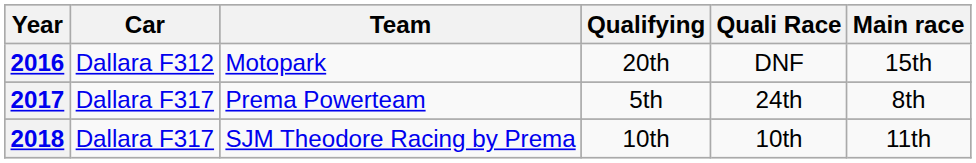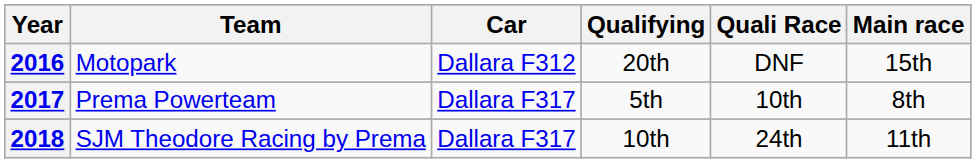 <table class="wikitable" style="text-align:center; font-size:90%">
 <tr>
 <th>Year</th>
+<th>Team</th>
 <th>Car</th>
-<th>Team</th>
 <th>Qualifying</th>
 <th>Quali Race</th>
 <th>Main race</th>
 </tr>
 <tr>
 <th><a href='#'>2016</a></th>
+<td align="left" nowrap> <a href='#'>Motopark</a></td>
 <td align="left" nowrap><a href='#'>Dallara F312</a></td>
-<td align="left" nowrap> <a href='#'>Motopark</a></td>
 <td>20th</td>
 <td>DNF</td>
 <td>15th</td>
 </tr>
 <tr>
 <th><a href='#'>2017</a></th>
+<td align="left" nowrap> <a href='#'>Prema Powerteam</a></td>
 <td align="left" nowrap><a href='#'>Dallara F317</a></td>
-<td align="left" nowrap> <a href='#'>Prema Powerteam</a></td>
 <td>5th</td>
-<td>24th</td>
+<td>10th</td>
 <td>8th</td>
 </tr>
 <tr>
 <th><a href='#'>2018</a></th>
+<td align="left" nowrap> <a href='#'>SJM Theodore Racing by Prema</a></td>
 <td align="left" nowrap><a href='#'>Dallara F317</a></td>
-<td align="left" nowrap> <a href='#'>SJM Theodore Racing by Prema</a></td>
 <td>10th</td>
-<td>10th</td>
+<td>24th</td>
 <td>11th</td>
 </tr>
 </table>
